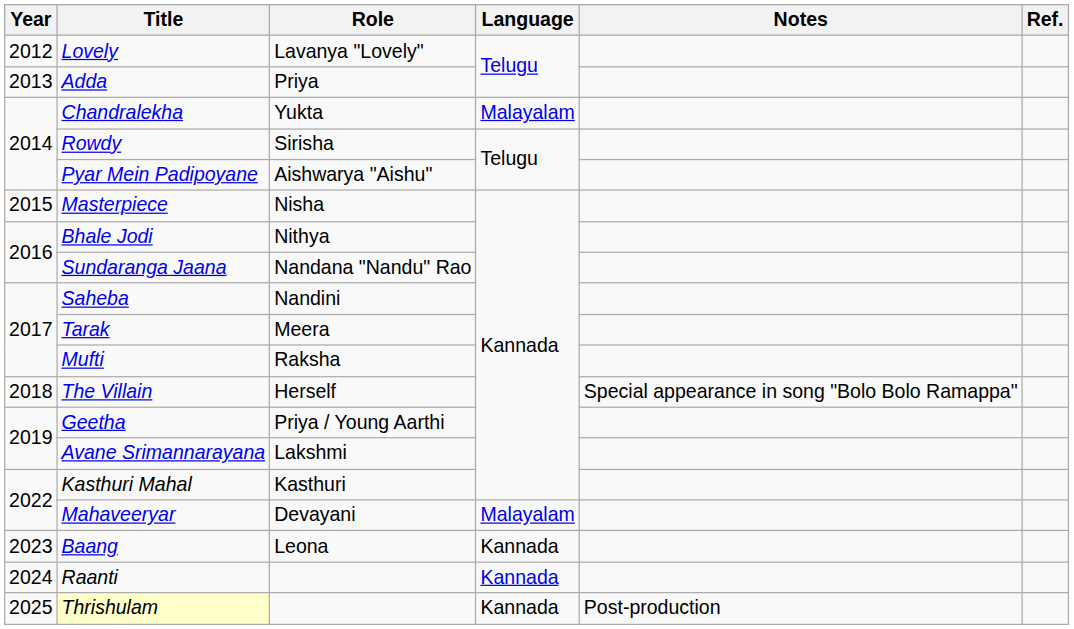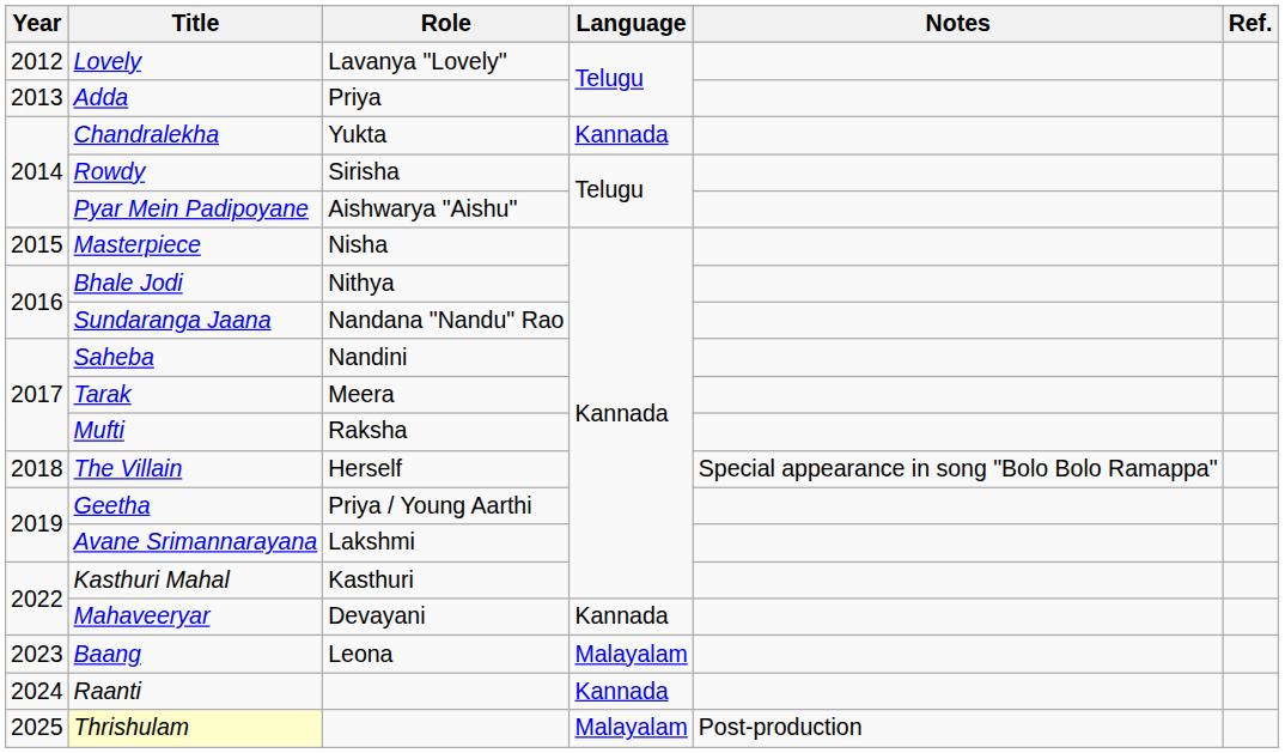 <table class="wikitable sortable">
 <tr style="background:#ccc; text-align:center;">
 <th>Year</th>
 <th>Title</th>
 <th>Role</th>
 <th>Language</th>
 <th class="unsortable">Notes</th>
 <th class="unsortable">Ref.</th>
 </tr>
 <tr>
 <td>2012</td>
 <td><em><a href='#'>Lovely</a></em></td>
 <td>Lavanya "Lovely"</td>
 <td rowspan="2"><a href='#'>Telugu</a></td>
 <td></td>
 <td></td>
 </tr>
 <tr>
 <td>2013</td>
 <td><em><a href='#'>Adda</a></em></td>
 <td>Priya</td>
 <td></td>
 <td></td>
 </tr>
 <tr>
 <td rowspan="3">2014</td>
 <td><em><a href='#'>Chandralekha</a></em></td>
 <td>Yukta</td>
-<td><a href='#'>Malayalam</a></td>
+<td><a href='#'>Kannada</a></td>
 <td></td>
 <td></td>
 </tr>
 <tr>
 <td><em><a href='#'>Rowdy</a></em></td>
 <td>Sirisha</td>
 <td rowspan="2">Telugu</td>
 <td></td>
 <td></td>
 </tr>
 <tr>
 <td><em><a href='#'>Pyar Mein Padipoyane</a></em></td>
 <td>Aishwarya "Aishu"</td>
 <td></td>
 <td></td>
 </tr>
 <tr>
 <td>2015</td>
 <td><em><a href='#'>Masterpiece</a></em></td>
 <td>Nisha</td>
 <td rowspan="10">Kannada</td>
 <td></td>
 <td></td>
 </tr>
 <tr>
 <td rowspan="2">2016</td>
 <td><em><a href='#'>Bhale Jodi</a></em></td>
 <td>Nithya</td>
 <td></td>
 <td></td>
 </tr>
 <tr>
 <td><em><a href='#'>Sundaranga Jaana</a></em></td>
 <td>Nandana "Nandu" Rao</td>
 <td></td>
 <td></td>
 </tr>
 <tr>
 <td rowspan="3">2017</td>
 <td><em><a href='#'>Saheba</a></em></td>
 <td>Nandini</td>
 <td></td>
 <td></td>
 </tr>
 <tr>
 <td><em><a href='#'>Tarak</a></em></td>
 <td>Meera</td>
 <td></td>
 <td></td>
 </tr>
 <tr>
 <td><em><a href='#'>Mufti</a></em></td>
 <td>Raksha</td>
 <td></td>
 <td></td>
 </tr>
 <tr>
 <td>2018</td>
 <td><em><a href='#'>The Villain</a></em></td>
 <td>Herself</td>
 <td>Special appearance in song "Bolo Bolo Ramappa"</td>
 <td></td>
 </tr>
 <tr>
 <td rowspan="2">2019</td>
 <td><a href='#'><em>Geetha</em></a></td>
 <td>Priya / Young Aarthi</td>
 <td></td>
 <td></td>
 </tr>
 <tr>
 <td><em><a href='#'>Avane Srimannarayana</a></em></td>
 <td>Lakshmi</td>
 <td></td>
 <td></td>
 </tr>
 <tr>
 <td rowspan="2">2022</td>
 <td><em>Kasthuri Mahal</em></td>
 <td>Kasthuri</td>
 <td></td>
 <td></td>
 </tr>
 <tr>
 <td><em><a href='#'>Mahaveeryar</a></em></td>
 <td>Devayani</td>
-<td><a href='#'>Malayalam</a></td>
+<td>Kannada</td>
 <td></td>
 <td></td>
 </tr>
 <tr>
 <td>2023</td>
 <td><em><a href='#'>Baang</a></em></td>
 <td>Leona</td>
-<td>Kannada</td>
+<td><a href='#'>Malayalam</a></td>
 <td></td>
 <td></td>
 </tr>
 <tr>
 <td>2024</td>
 <td><em>Raanti</em></td>
 <td></td>
 <td><a href='#'>Kannada</a></td>
 <td></td>
 <td></td>
 </tr>
 <tr>
 <td>2025</td>
 <td style="background:#FFFFCC;"><em>Thrishulam</em> </td>
 <td></td>
-<td>Kannada</td>
+<td><a href='#'>Malayalam</a></td>
 <td>Post-production</td>
 <td></td>
 </tr>
 </table>
